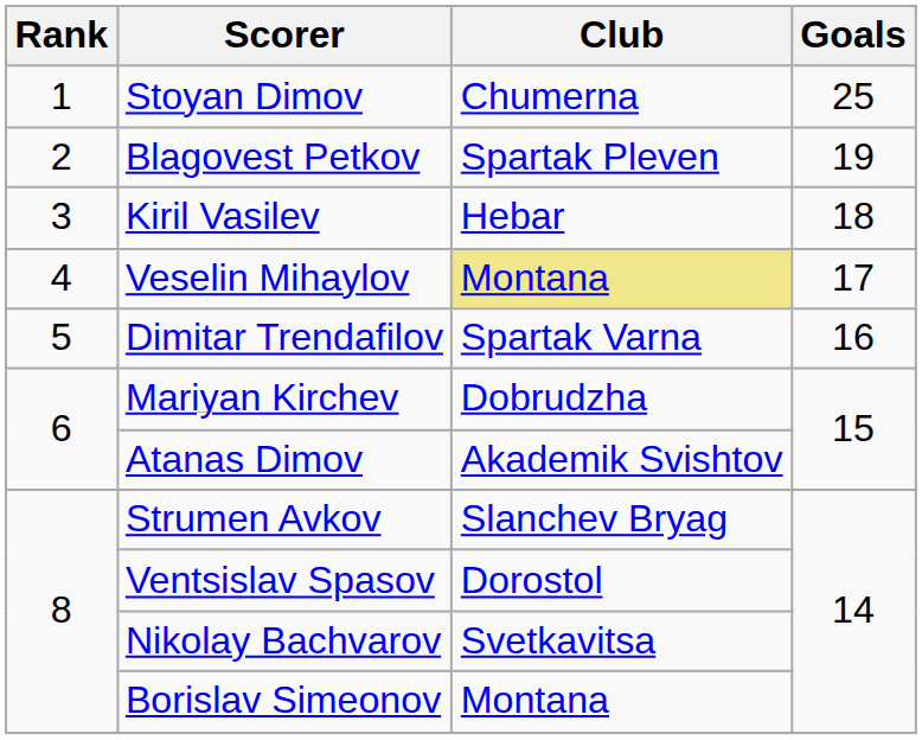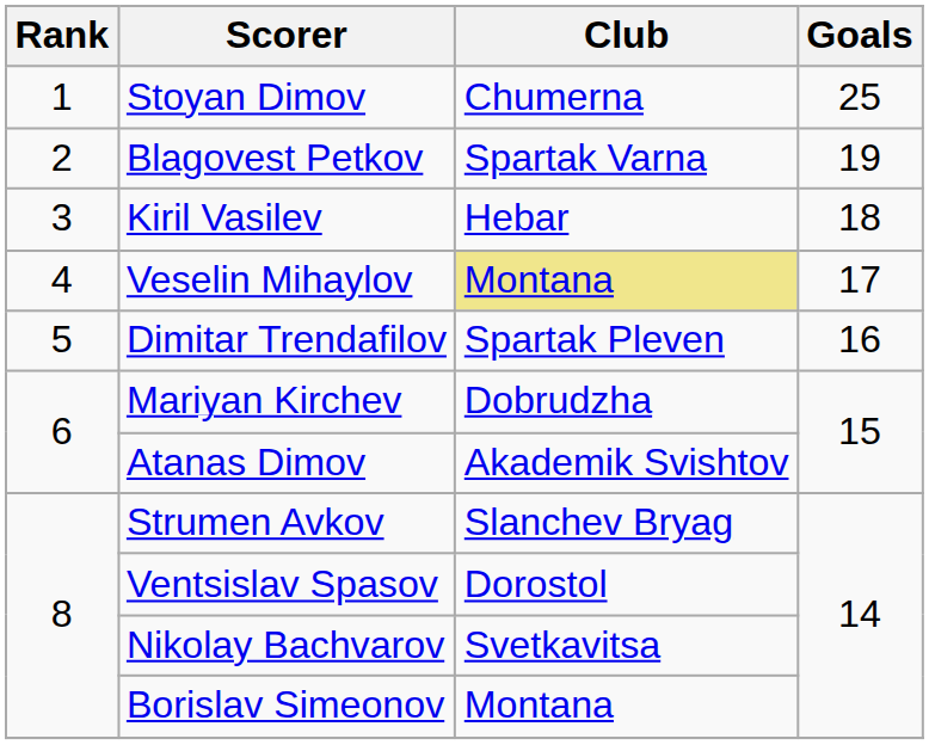 <table class="wikitable" style="text-align:center">
 <tr>
 <th>Rank</th>
 <th>Scorer</th>
 <th>Club</th>
 <th>Goals</th>
 </tr>
 <tr>
 <td rowspan="1">1</td>
 <td align="left"> <a href='#'>Stoyan Dimov</a></td>
 <td align="left"><a href='#'>Chumerna</a></td>
 <td rowspan="1">25</td>
 </tr>
 <tr>
 <td rowspan="1">2</td>
 <td align="left"> <a href='#'>Blagovest Petkov</a></td>
-<td align="left"><a href='#'>Spartak Pleven</a></td>
+<td align="left"><a href='#'>Spartak Varna</a></td>
 <td rowspan="1">19</td>
 </tr>
 <tr>
 <td rowspan="1">3</td>
 <td align="left"> <a href='#'>Kiril Vasilev</a></td>
 <td align="left"><a href='#'>Hebar</a></td>
 <td rowspan="1">18</td>
 </tr>
 <tr>
 <td rowspan="1">4</td>
 <td align="left"> <a href='#'>Veselin Mihaylov</a></td>
 <td align="left" style="background: khaki;"><a href='#'>Montana</a></td>
 <td rowspan="1">17</td>
 </tr>
 <tr>
 <td rowspan="1">5</td>
 <td align="left"> <a href='#'>Dimitar Trendafilov</a></td>
-<td align="left"><a href='#'>Spartak Varna</a></td>
+<td align="left"><a href='#'>Spartak Pleven</a></td>
 <td rowspan="1">16</td>
 </tr>
 <tr>
 <td rowspan="2">6</td>
 <td align="left"> <a href='#'>Mariyan Kirchev</a></td>
 <td align="left"><a href='#'>Dobrudzha</a></td>
 <td rowspan="2">15</td>
 </tr>
 <tr>
 <td align="left"> <a href='#'>Atanas Dimov</a></td>
 <td align="left"><a href='#'>Akademik Svishtov</a></td>
 </tr>
 <tr>
 <td rowspan="4">8</td>
 <td align="left"> <a href='#'>Strumen Avkov</a></td>
 <td align="left"><a href='#'>Slanchev Bryag</a></td>
 <td rowspan="4">14</td>
 </tr>
 <tr>
 <td align="left"> <a href='#'>Ventsislav Spasov</a></td>
 <td align="left"><a href='#'>Dorostol</a></td>
 </tr>
 <tr>
 <td align="left"> <a href='#'>Nikolay Bachvarov</a></td>
 <td align="left"><a href='#'>Svetkavitsa</a></td>
 </tr>
 <tr>
 <td align="left"> <a href='#'>Borislav Simeonov</a></td>
 <td align="left"><a href='#'>Montana</a></td>
 </tr>
 <tr>
 </tr>
 </table>
